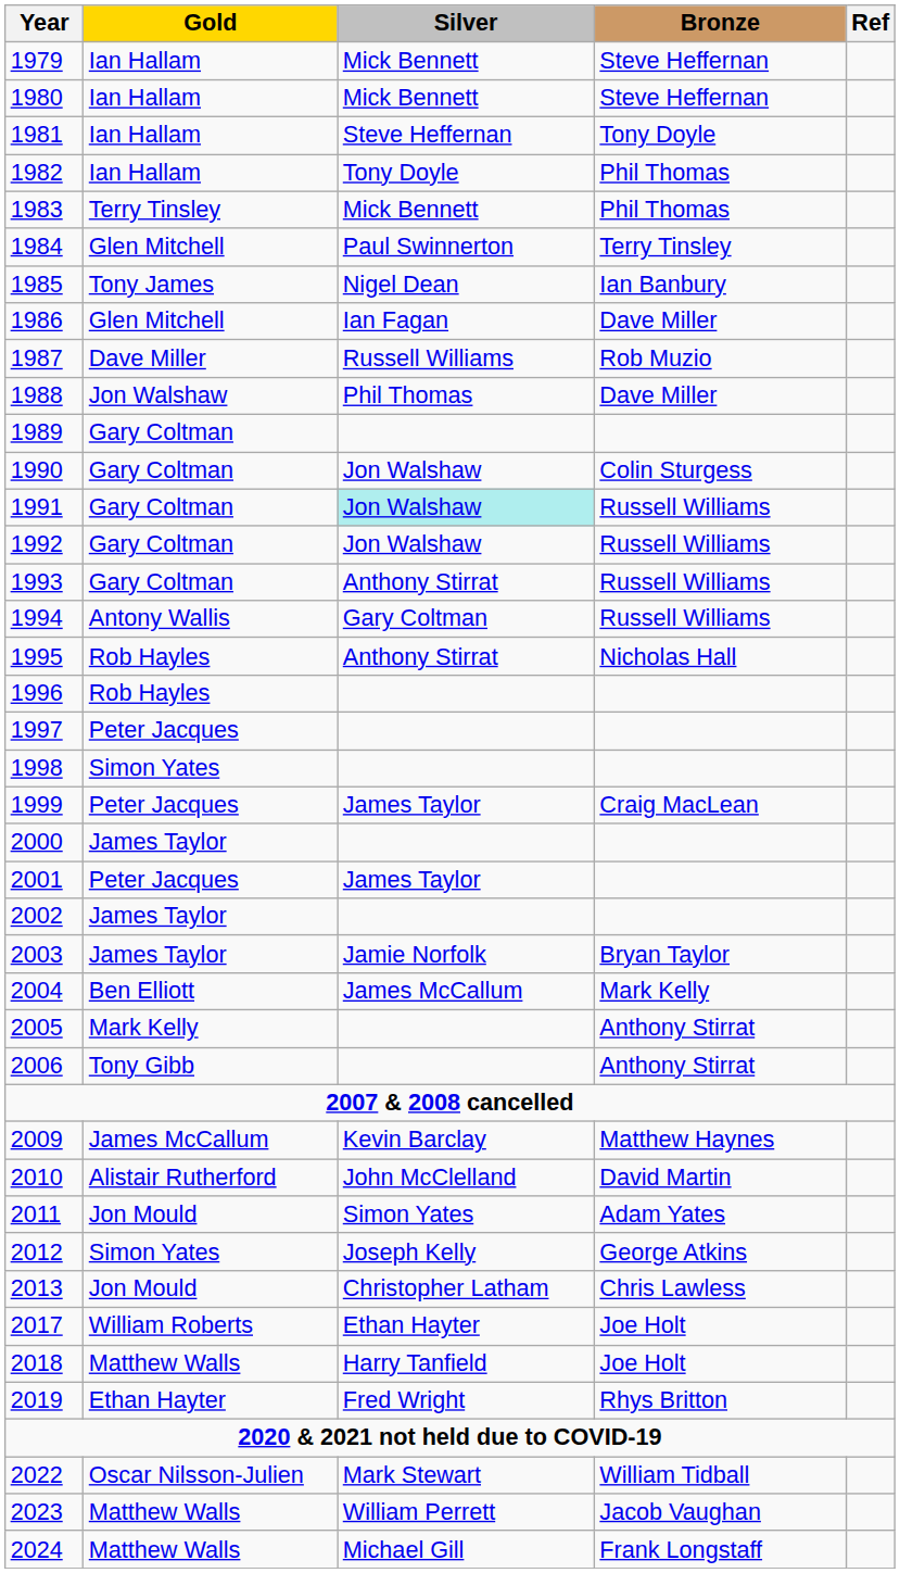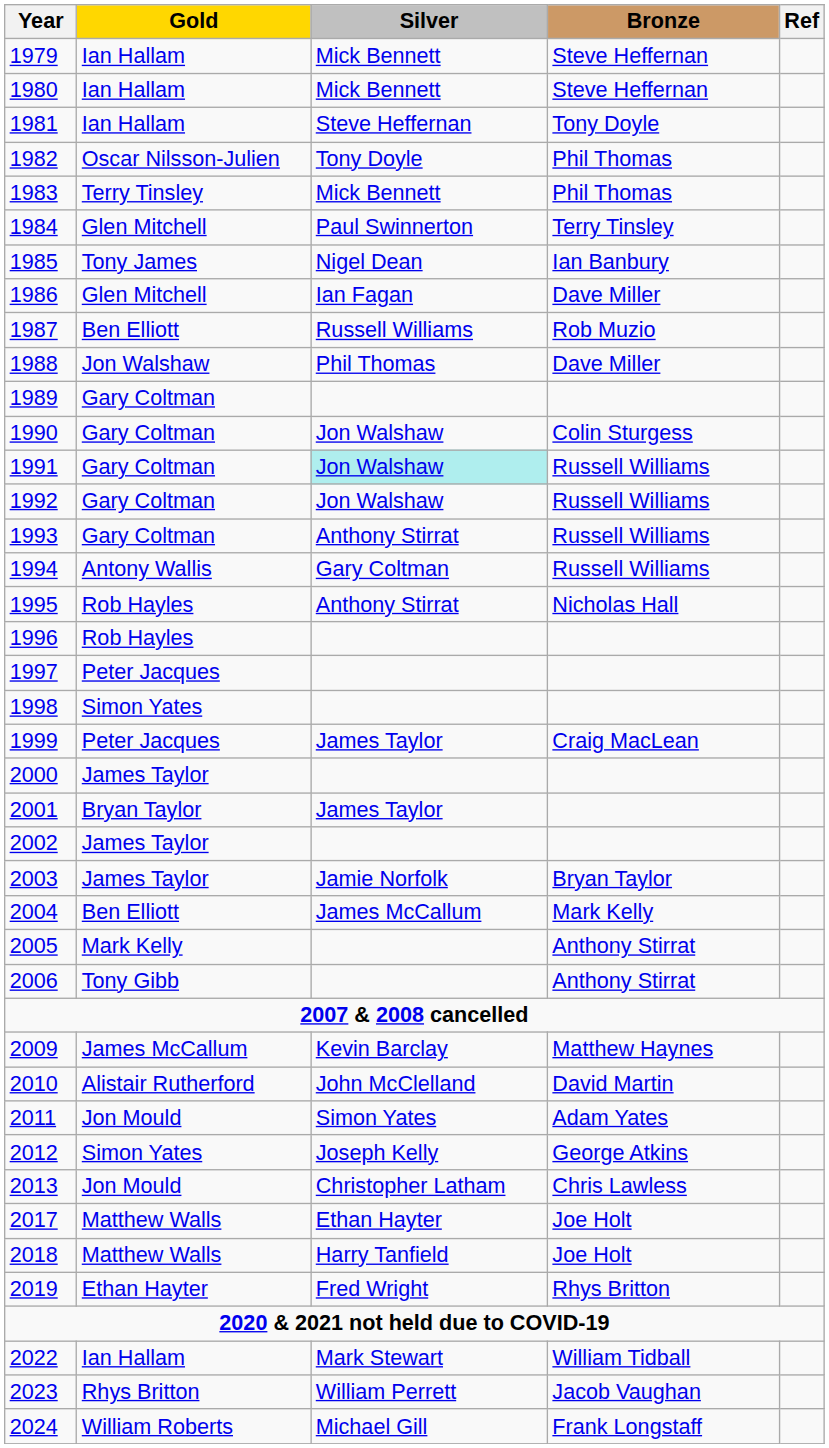 <table class="wikitable" style="font-size: 100%">
 <tr>
 <th width=50>Year</th>
 <th width=200 style="background-color: gold;">Gold</th>
 <th width=200 style="background-color: silver;">Silver</th>
 <th width=200 style="background-color: #cc9966;">Bronze</th>
 <th width=20>Ref</th>
 </tr>
 <tr>
 <td><a href='#'>1979</a></td>
 <td><a href='#'>Ian Hallam</a></td>
 <td><a href='#'>Mick Bennett</a></td>
 <td><a href='#'>Steve Heffernan</a></td>
 <td></td>
 </tr>
 <tr>
 <td><a href='#'>1980</a></td>
 <td><a href='#'>Ian Hallam</a></td>
 <td><a href='#'>Mick Bennett</a></td>
 <td><a href='#'>Steve Heffernan</a></td>
 <td></td>
 </tr>
 <tr>
 <td><a href='#'>1981</a></td>
 <td><a href='#'>Ian Hallam</a></td>
 <td><a href='#'>Steve Heffernan</a></td>
 <td><a href='#'>Tony Doyle</a></td>
 <td></td>
 </tr>
 <tr>
 <td><a href='#'>1982</a></td>
-<td><a href='#'>Ian Hallam</a></td>
+<td><a href='#'>Oscar Nilsson-Julien</a></td>
 <td><a href='#'>Tony Doyle</a></td>
 <td><a href='#'>Phil Thomas</a></td>
 <td></td>
 </tr>
 <tr>
 <td><a href='#'>1983</a></td>
 <td><a href='#'>Terry Tinsley</a></td>
 <td><a href='#'>Mick Bennett</a></td>
 <td><a href='#'>Phil Thomas</a></td>
 <td></td>
 </tr>
 <tr>
 <td><a href='#'>1984</a></td>
 <td><a href='#'>Glen Mitchell</a></td>
 <td><a href='#'>Paul Swinnerton</a></td>
 <td><a href='#'>Terry Tinsley</a></td>
 <td></td>
 </tr>
 <tr>
 <td><a href='#'>1985</a></td>
 <td><a href='#'>Tony James</a></td>
 <td><a href='#'>Nigel Dean</a></td>
 <td><a href='#'>Ian Banbury</a></td>
 <td></td>
 </tr>
 <tr>
 <td><a href='#'>1986</a></td>
 <td><a href='#'>Glen Mitchell</a></td>
 <td><a href='#'>Ian Fagan</a></td>
 <td><a href='#'>Dave Miller</a></td>
 <td></td>
 </tr>
 <tr>
 <td><a href='#'>1987</a></td>
-<td><a href='#'>Dave Miller</a></td>
+<td><a href='#'>Ben Elliott</a></td>
 <td><a href='#'>Russell Williams</a></td>
 <td><a href='#'>Rob Muzio</a></td>
 <td></td>
 </tr>
 <tr>
 <td><a href='#'>1988</a></td>
 <td><a href='#'>Jon Walshaw</a></td>
 <td><a href='#'>Phil Thomas</a></td>
 <td><a href='#'>Dave Miller</a></td>
 <td></td>
 </tr>
 <tr>
 <td><a href='#'>1989</a></td>
 <td><a href='#'>Gary Coltman</a></td>
 <td></td>
 <td></td>
 <td></td>
 </tr>
 <tr>
 <td><a href='#'>1990</a></td>
 <td><a href='#'>Gary Coltman</a></td>
 <td><a href='#'>Jon Walshaw</a></td>
 <td><a href='#'>Colin Sturgess</a></td>
 <td></td>
 </tr>
 <tr>
 <td><a href='#'>1991</a></td>
 <td><a href='#'>Gary Coltman</a></td>
 <td style="background: paleturquoise;"><a href='#'>Jon Walshaw</a></td>
 <td><a href='#'>Russell Williams</a></td>
 <td></td>
 </tr>
 <tr>
 <td><a href='#'>1992</a></td>
 <td><a href='#'>Gary Coltman</a></td>
 <td><a href='#'>Jon Walshaw</a></td>
 <td><a href='#'>Russell Williams</a></td>
 <td></td>
 </tr>
 <tr>
 <td><a href='#'>1993</a></td>
 <td><a href='#'>Gary Coltman</a></td>
 <td><a href='#'>Anthony Stirrat</a></td>
 <td><a href='#'>Russell Williams</a></td>
 <td></td>
 </tr>
 <tr>
 <td><a href='#'>1994</a></td>
 <td><a href='#'>Antony Wallis</a></td>
 <td><a href='#'>Gary Coltman</a></td>
 <td><a href='#'>Russell Williams</a></td>
 <td></td>
 </tr>
 <tr>
 <td><a href='#'>1995</a></td>
 <td><a href='#'>Rob Hayles</a></td>
 <td><a href='#'>Anthony Stirrat</a></td>
 <td><a href='#'>Nicholas Hall</a></td>
 <td></td>
 </tr>
 <tr>
 <td><a href='#'>1996</a></td>
 <td><a href='#'>Rob Hayles</a></td>
 <td></td>
 <td></td>
 <td></td>
 </tr>
 <tr>
 <td><a href='#'>1997</a></td>
 <td><a href='#'>Peter Jacques</a></td>
 <td></td>
 <td></td>
 <td></td>
 </tr>
 <tr>
 <td><a href='#'>1998</a></td>
 <td><a href='#'>Simon Yates</a></td>
 <td></td>
 <td></td>
 <td></td>
 </tr>
 <tr>
 <td><a href='#'>1999</a></td>
 <td><a href='#'>Peter Jacques</a></td>
 <td><a href='#'>James Taylor</a></td>
 <td><a href='#'>Craig MacLean</a></td>
 <td></td>
 </tr>
 <tr>
 <td><a href='#'>2000</a></td>
 <td><a href='#'>James Taylor</a></td>
 <td></td>
 <td></td>
 <td></td>
 </tr>
 <tr>
 <td><a href='#'>2001</a></td>
-<td><a href='#'>Peter Jacques</a></td>
+<td><a href='#'>Bryan Taylor</a></td>
 <td><a href='#'>James Taylor</a></td>
 <td></td>
 <td></td>
 </tr>
 <tr>
 <td><a href='#'>2002</a></td>
 <td><a href='#'>James Taylor</a></td>
 <td></td>
 <td></td>
 <td></td>
 </tr>
 <tr>
 <td><a href='#'>2003</a></td>
 <td><a href='#'>James Taylor</a></td>
 <td><a href='#'>Jamie Norfolk</a></td>
 <td><a href='#'>Bryan Taylor</a></td>
 <td></td>
 </tr>
 <tr>
 <td><a href='#'>2004</a></td>
 <td><a href='#'>Ben Elliott</a></td>
 <td><a href='#'>James McCallum</a></td>
 <td><a href='#'>Mark Kelly</a></td>
 <td></td>
 </tr>
 <tr>
 <td><a href='#'>2005</a></td>
 <td><a href='#'>Mark Kelly</a></td>
 <td></td>
 <td><a href='#'>Anthony Stirrat</a></td>
 <td></td>
 </tr>
 <tr>
 <td><a href='#'>2006</a></td>
 <td><a href='#'>Tony Gibb</a></td>
 <td></td>
 <td><a href='#'>Anthony Stirrat</a></td>
 <td></td>
 </tr>
 <tr>
 <td colspan=5 align=center><strong><a href='#'>2007</a> & <a href='#'>2008</a> cancelled</strong></td>
 </tr>
 <tr>
 <td><a href='#'>2009</a></td>
 <td><a href='#'>James McCallum</a></td>
 <td><a href='#'>Kevin Barclay</a></td>
 <td><a href='#'>Matthew Haynes</a></td>
 <td></td>
 </tr>
 <tr>
 <td><a href='#'>2010</a></td>
 <td><a href='#'>Alistair Rutherford</a></td>
 <td><a href='#'>John McClelland</a></td>
 <td><a href='#'>David Martin</a></td>
 <td></td>
 </tr>
 <tr>
 <td><a href='#'>2011</a></td>
 <td><a href='#'>Jon Mould</a></td>
 <td><a href='#'>Simon Yates</a></td>
 <td><a href='#'>Adam Yates</a></td>
 <td></td>
 </tr>
 <tr>
 <td><a href='#'>2012</a></td>
 <td><a href='#'>Simon Yates</a></td>
 <td><a href='#'>Joseph Kelly</a></td>
 <td><a href='#'>George Atkins</a></td>
 <td></td>
 </tr>
 <tr>
 <td><a href='#'>2013</a></td>
 <td><a href='#'>Jon Mould</a></td>
 <td><a href='#'>Christopher Latham</a></td>
 <td><a href='#'>Chris Lawless</a></td>
 <td></td>
 </tr>
 <tr>
 <td><a href='#'>2017</a></td>
-<td><a href='#'>William Roberts</a></td>
+<td><a href='#'>Matthew Walls</a></td>
 <td><a href='#'>Ethan Hayter</a></td>
 <td><a href='#'>Joe Holt</a></td>
 <td></td>
 </tr>
 <tr>
 <td><a href='#'>2018</a></td>
 <td><a href='#'>Matthew Walls</a></td>
 <td><a href='#'>Harry Tanfield</a></td>
 <td><a href='#'>Joe Holt</a></td>
 <td></td>
 </tr>
 <tr>
 <td><a href='#'>2019</a></td>
 <td><a href='#'>Ethan Hayter</a></td>
 <td><a href='#'>Fred Wright</a></td>
 <td><a href='#'>Rhys Britton</a></td>
 <td></td>
 </tr>
 <tr>
 <td colspan=5 align=center><strong><a href='#'>2020</a> & 2021 not held due to COVID-19</strong></td>
 </tr>
 <tr>
 <td><a href='#'>2022</a></td>
-<td><a href='#'>Oscar Nilsson-Julien</a></td>
+<td><a href='#'>Ian Hallam</a></td>
 <td><a href='#'>Mark Stewart</a></td>
 <td><a href='#'>William Tidball</a></td>
 <td></td>
 </tr>
 <tr>
 <td><a href='#'>2023</a></td>
-<td><a href='#'>Matthew Walls</a></td>
+<td><a href='#'>Rhys Britton</a></td>
 <td><a href='#'>William Perrett</a></td>
 <td><a href='#'>Jacob Vaughan</a></td>
 <td></td>
 </tr>
 <tr>
 <td><a href='#'>2024</a></td>
-<td><a href='#'>Matthew Walls</a></td>
+<td><a href='#'>William Roberts</a></td>
 <td><a href='#'>Michael Gill</a></td>
 <td><a href='#'>Frank Longstaff</a></td>
 <td></td>
 </tr>
 </table>
